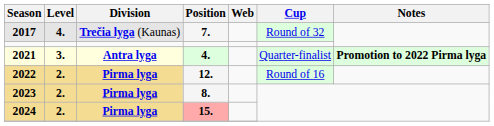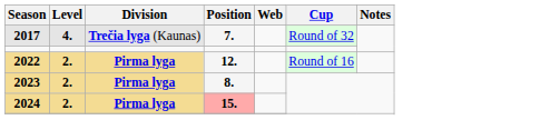 <table class="wikitable">
 <tr>
 <th>Season</th>
 <th>Level</th>
 <th>Division</th>
 <th>Position</th>
 <th>Web</th>
 <th><a href='#'>Cup</a></th>
 <th>Notes</th>
 </tr>
 <tr>
 <td bgcolor="#E5E5E5" style="text-align:center;"><strong>2017</strong></td>
 <td bgcolor="#E5E5E5" style="text-align:center;"><strong>4.</strong></td>
 <td bgcolor="#E5E5E5" style="text-align:center;"><strong><a href='#'>Trečia lyga</a></strong> (Kaunas)</td>
 <td bgcolor="#F5F5F5" style="text-align:center;"><strong>7.</strong></td>
 <td></td>
 <td bgcolor="#DDFFDD" style="text-align:center;"><a href='#'>Round of 32</a></td>
 </tr>
 <tr>
 <td></td>
 <td></td>
 <td></td>
 <td></td>
 <td></td>
 <td></td>
 </tr>
 <tr>
-<td bgcolor="#ffffdd" style="text-align:center;"><strong>2021</strong></td>
-<td bgcolor="#ffffdd" style="text-align:center;"><strong>3.</strong></td>
-<td bgcolor="#ffffdd" style="text-align:center;"><strong><a href='#'>Antra lyga</a></strong></td>
-<td bgcolor="#DDFFDD" style="text-align:center;"><strong>4.</strong></td>
-<td></td>
-<td bgcolor="#DDFFDD" style="text-align:center;"><a href='#'>Quarter-finalist</a></td>
-<td bgcolor="#DDFFDD" style="text-align:center;"> <strong>Promotion to 2022 Pirma lyga</strong></td>
-</tr>
-<tr>
 <td bgcolor="#F4DC93" style="text-align:center;"><strong>2022</strong></td>
 <td bgcolor="#F4DC93" style="text-align:center;"><strong>2.</strong></td>
 <td bgcolor="#F4DC93" style="text-align:center;"><strong><a href='#'>Pirma lyga</a></strong></td>
 <td bgcolor="#F5F5F5" style="text-align:center;"><strong>12.</strong></td>
 <td></td>
 <td bgcolor="#DDFFDD" style="text-align:center;"><a href='#'>Round of 16</a></td>
 <td></td>
 </tr>
 <tr>
 <td bgcolor="#F4DC93" style="text-align:center;"><strong>2023</strong></td>
 <td bgcolor="#F4DC93" style="text-align:center;"><strong>2.</strong></td>
 <td bgcolor="#F4DC93" style="text-align:center;"><strong><a href='#'>Pirma lyga</a></strong></td>
 <td bgcolor="#F5F5F5" style="text-align:center;"><strong>8.</strong></td>
 <td></td>
 </tr>
 <tr>
 <td bgcolor="#F4DC93" style="text-align:center;"><strong>2024</strong></td>
 <td bgcolor="#F4DC93" style="text-align:center;"><strong>2.</strong></td>
 <td bgcolor="#F4DC93" style="text-align:center;"><strong><a href='#'>Pirma lyga</a></strong></td>
 <td bgcolor="#FFAAAA" style="text-align:center;"><strong>15.</strong></td>
 <td></td>
 </tr>
 <tr>
 </tr>
 </table>
